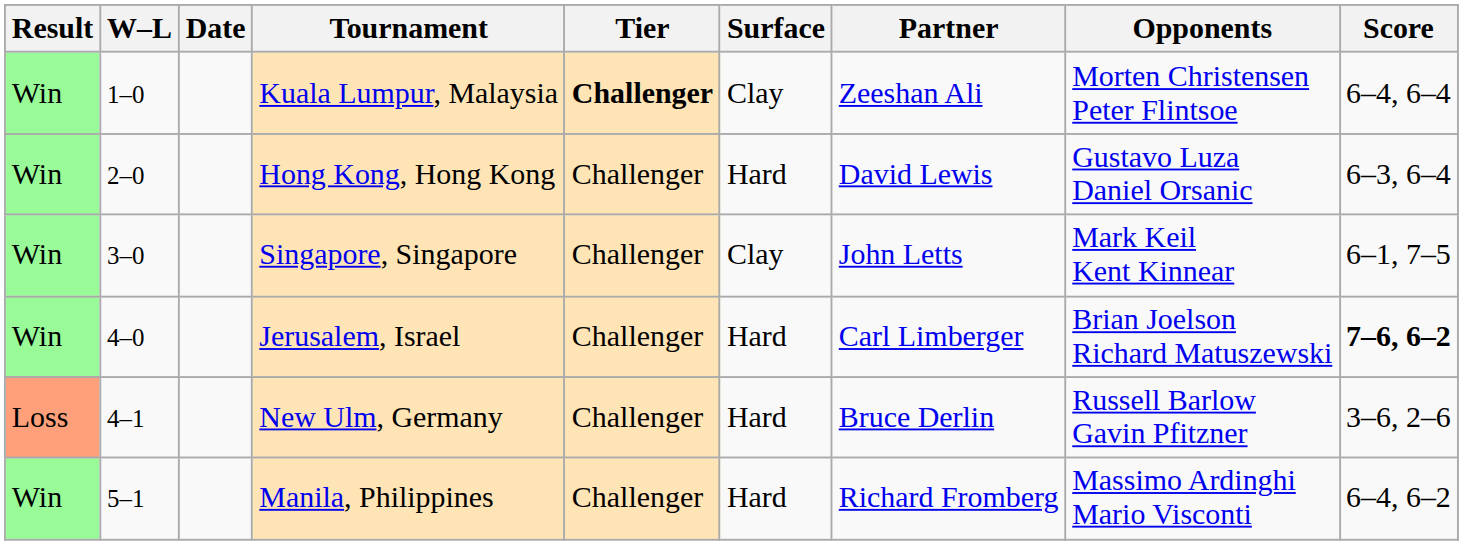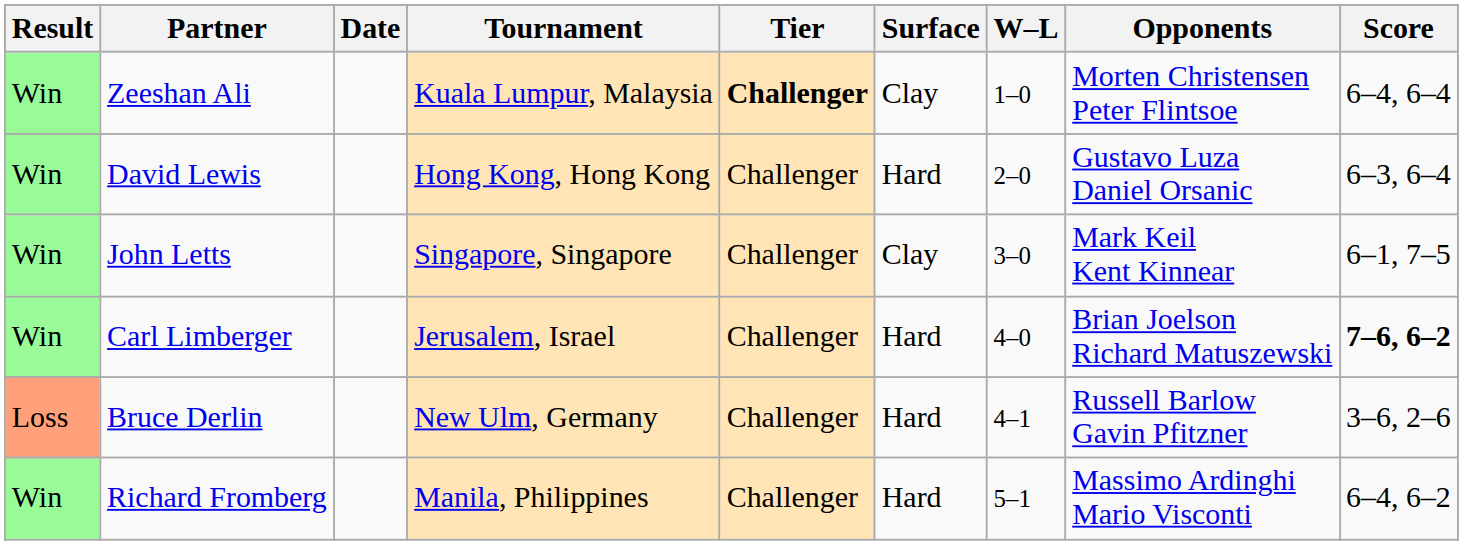 <table class="sortable wikitable">
 <tr>
 <th>Result</th>
-<th class="unsortable">W–L</th>
+<th>Partner</th>
 <th>Date</th>
 <th>Tournament</th>
 <th>Tier</th>
 <th>Surface</th>
-<th>Partner</th>
+<th class="unsortable">W–L</th>
 <th>Opponents</th>
 <th class="unsortable">Score</th>
 </tr>
 <tr>
 <td style="background:#98fb98;">Win</td>
-<td><small>1–0</small></td>
+<td> <a href='#'>Zeeshan Ali</a></td>
 <td></td>
 <td style="background:moccasin;"><a href='#'>Kuala Lumpur</a>, Malaysia</td>
 <td style="background:moccasin;"><strong>Challenger</strong></td>
 <td>Clay</td>
-<td> <a href='#'>Zeeshan Ali</a></td>
+<td><small>1–0</small></td>
 <td> <a href='#'>Morten Christensen</a> <br>  <a href='#'>Peter Flintsoe</a></td>
 <td>6–4, 6–4</td>
 </tr>
 <tr>
 <td style="background:#98fb98;">Win</td>
-<td><small>2–0</small></td>
+<td> <a href='#'>David Lewis</a></td>
 <td></td>
 <td style="background:moccasin;"><a href='#'>Hong Kong</a>, Hong Kong</td>
 <td style="background:moccasin;">Challenger</td>
 <td>Hard</td>
-<td> <a href='#'>David Lewis</a></td>
+<td><small>2–0</small></td>
 <td> <a href='#'>Gustavo Luza</a> <br>  <a href='#'>Daniel Orsanic</a></td>
 <td>6–3, 6–4</td>
 </tr>
 <tr>
 <td style="background:#98fb98;">Win</td>
-<td><small>3–0</small></td>
+<td> <a href='#'>John Letts</a></td>
 <td></td>
 <td style="background:moccasin;"><a href='#'>Singapore</a>, Singapore</td>
 <td style="background:moccasin;">Challenger</td>
 <td>Clay</td>
-<td> <a href='#'>John Letts</a></td>
+<td><small>3–0</small></td>
 <td> <a href='#'>Mark Keil</a> <br>  <a href='#'>Kent Kinnear</a></td>
 <td>6–1, 7–5</td>
 </tr>
 <tr>
 <td style="background:#98fb98;">Win</td>
-<td><small>4–0</small></td>
+<td> <a href='#'>Carl Limberger</a></td>
 <td></td>
 <td style="background:moccasin;"><a href='#'>Jerusalem</a>, Israel</td>
 <td style="background:moccasin;">Challenger</td>
 <td>Hard</td>
-<td> <a href='#'>Carl Limberger</a></td>
+<td><small>4–0</small></td>
 <td> <a href='#'>Brian Joelson</a> <br>  <a href='#'>Richard Matuszewski</a></td>
 <td><strong>7–6, 6–2</strong></td>
 </tr>
 <tr>
 <td style="background:#ffa07a;">Loss</td>
-<td><small>4–1</small></td>
+<td> <a href='#'>Bruce Derlin</a></td>
 <td></td>
 <td style="background:moccasin;"><a href='#'>New Ulm</a>, Germany</td>
 <td style="background:moccasin;">Challenger</td>
 <td>Hard</td>
-<td> <a href='#'>Bruce Derlin</a></td>
+<td><small>4–1</small></td>
 <td> <a href='#'>Russell Barlow</a> <br>  <a href='#'>Gavin Pfitzner</a></td>
 <td>3–6, 2–6</td>
 </tr>
 <tr>
 <td style="background:#98fb98;">Win</td>
-<td><small>5–1</small></td>
+<td> <a href='#'>Richard Fromberg</a></td>
 <td></td>
 <td style="background:moccasin;"><a href='#'>Manila</a>, Philippines</td>
 <td style="background:moccasin;">Challenger</td>
 <td>Hard</td>
-<td> <a href='#'>Richard Fromberg</a></td>
+<td><small>5–1</small></td>
 <td> <a href='#'>Massimo Ardinghi</a> <br>  <a href='#'>Mario Visconti</a></td>
 <td>6–4, 6–2</td>
 </tr>
 </table>
